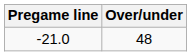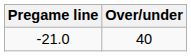 <table class="wikitable">
 <tr align="center">
 <th style=>Pregame line</th>
 <th style=>Over/under</th>
 </tr>
 <tr align="center">
 <td>-21.0</td>
-<td>48</td>
+<td>40</td>
 </tr>
 </table>
